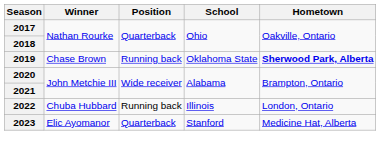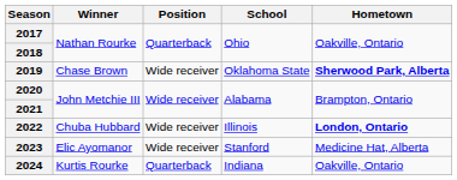 <table class="wikitable">
 <tr>
 <th>Season</th>
 <th>Winner</th>
 <th>Position</th>
 <th>School</th>
 <th>Hometown</th>
 </tr>
 <tr>
 <th>2017</th>
 <td rowspan="2"><a href='#'>Nathan Rourke</a></td>
 <td rowspan="2"><a href='#'>Quarterback</a></td>
 <td rowspan="2"><a href='#'>Ohio</a></td>
 <td rowspan="2"><a href='#'>Oakville, Ontario</a></td>
 </tr>
 <tr>
 <th>2018</th>
 </tr>
 <tr>
 <th>2019</th>
 <td><a href='#'>Chase Brown</a></td>
-<td><a href='#'>Running back</a></td>
+<td>Wide receiver</td>
 <td><a href='#'>Oklahoma State</a></td>
 <td><strong><a href='#'>Sherwood Park, Alberta</a></strong></td>
 </tr>
 <tr>
 <th>2020</th>
 <td rowspan="2"><a href='#'>John Metchie III</a></td>
 <td rowspan="2"><a href='#'>Wide receiver</a></td>
 <td rowspan="2"><a href='#'>Alabama</a></td>
 <td rowspan="2"><a href='#'>Brampton, Ontario</a></td>
 </tr>
 <tr>
 <th>2021</th>
 </tr>
 <tr>
 <th>2022</th>
 <td><a href='#'>Chuba Hubbard</a></td>
-<td>Running back</td>
+<td>Wide receiver</td>
 <td><a href='#'>Illinois</a></td>
-<td><a href='#'>London, Ontario</a></td>
+<td><strong><a href='#'>London, Ontario</a></strong></td>
 </tr>
 <tr>
 <th>2023</th>
 <td><a href='#'>Elic Ayomanor</a></td>
-<td><a href='#'>Quarterback</a></td>
+<td>Wide receiver</td>
 <td><a href='#'>Stanford</a></td>
 <td><a href='#'>Medicine Hat, Alberta</a></td>
 </tr>
+<tr>
+<th>2024</th>
+<td><a href='#'>Kurtis Rourke</a></td>
+<td><a href='#'>Quarterback</a></td>
+<td><a href='#'>Indiana</a></td>
+<td><a href='#'>Oakville, Ontario</a></td>
+</tr>
 </table>
